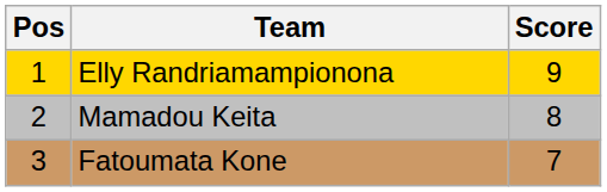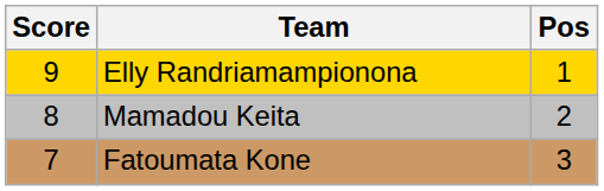 <table class="wikitable" style="text-align:center">
 <tr>
+<th width=30>Score</th>
+<th width=240>Team</th>
 <th width=30>Pos</th>
-<th width=240>Team</th>
-<th width=30>Score</th>
 </tr>
 <tr bgcolor=gold>
+<td>9</td>
+<td align=left> Elly Randriamampionona</td>
 <td>1</td>
-<td align=left> Elly Randriamampionona</td>
-<td>9</td>
 </tr>
 <tr bgcolor=silver>
+<td>8</td>
+<td align=left> Mamadou Keita</td>
 <td>2</td>
-<td align=left> Mamadou Keita</td>
-<td>8</td>
 </tr>
 <tr bgcolor=cc9966>
+<td>7</td>
+<td align=left> Fatoumata Kone</td>
 <td>3</td>
-<td align=left> Fatoumata Kone</td>
-<td>7</td>
 </tr>
 </table>
